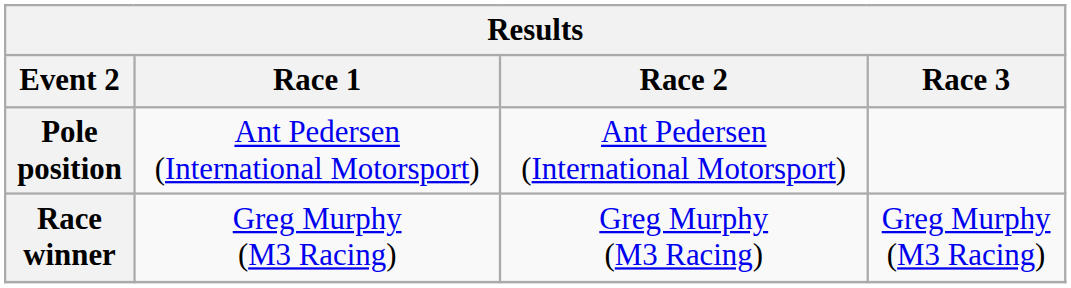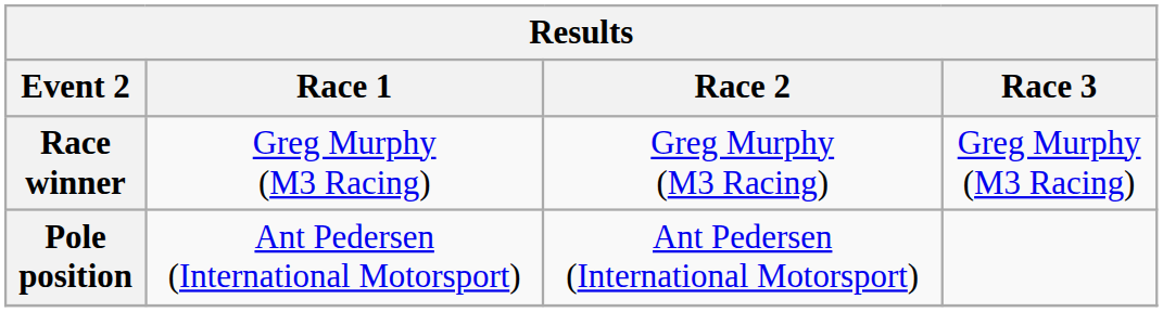 <table class="wikitable collapsible collapsed" width=75% style="font-size: 85%; max-width: 950px">
 <tr>
 <th colspan="4">Results</th>
 </tr>
 <tr>
 <th>Event 2</th>
 <th>Race 1</th>
 <th>Race 2</th>
 <th>Race 3</th>
 </tr>
 <tr>
+<th>Race<br>winner</th>
+<td align="center"> <a href='#'>Greg Murphy</a><br>(<a href='#'>M3 Racing</a>)</td>
+<td align="center"> <a href='#'>Greg Murphy</a><br>(<a href='#'>M3 Racing</a>)</td>
+<td align="center"> <a href='#'>Greg Murphy</a><br>(<a href='#'>M3 Racing</a>)</td>
+</tr>
+<tr>
 <th>Pole<br>position</th>
 <td align="center"> <a href='#'>Ant Pedersen</a><br>(<a href='#'>International Motorsport</a>)</td>
 <td align="center"> <a href='#'>Ant Pedersen</a><br>(<a href='#'>International Motorsport</a>)</td>
 <td align="center"></td>
 </tr>
 <tr>
-<th>Race<br>winner</th>
-<td align="center"> <a href='#'>Greg Murphy</a><br>(<a href='#'>M3 Racing</a>)</td>
-<td align="center"> <a href='#'>Greg Murphy</a><br>(<a href='#'>M3 Racing</a>)</td>
-<td align="center"> <a href='#'>Greg Murphy</a><br>(<a href='#'>M3 Racing</a>)</td>
-</tr>
-<tr>
 </tr>
 </table>
